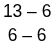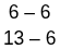 <table style="text-align:center">
 <tr>
 <th width=200></th>
 <th width=100></th>
 <th width=200></th>
 </tr>
 <tr>
 <td align=right><strong></strong></td>
+<td>6 – 6</td>
+<td align=left><strong></strong></td>
+</tr>
+<tr>
+<td align=right><strong></strong></td>
 <td>13 – 6</td>
 <td align=left></td>
 </tr>
-<tr>
-<td align=right><strong></strong></td>
-<td>6 – 6</td>
-<td align=left><strong></strong></td>
-</tr>
 </table>
